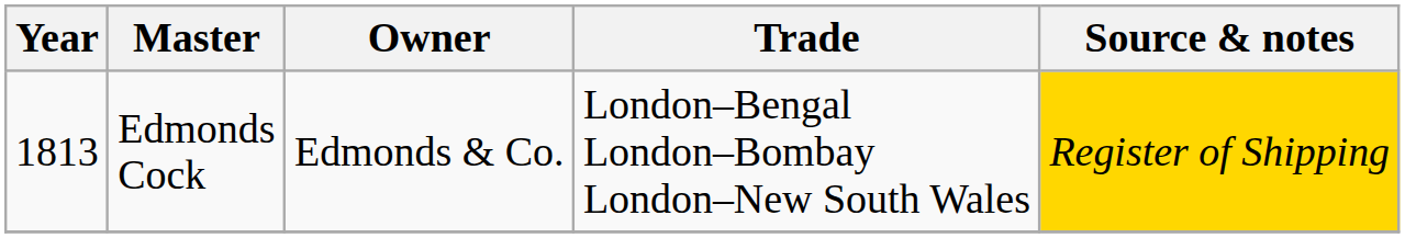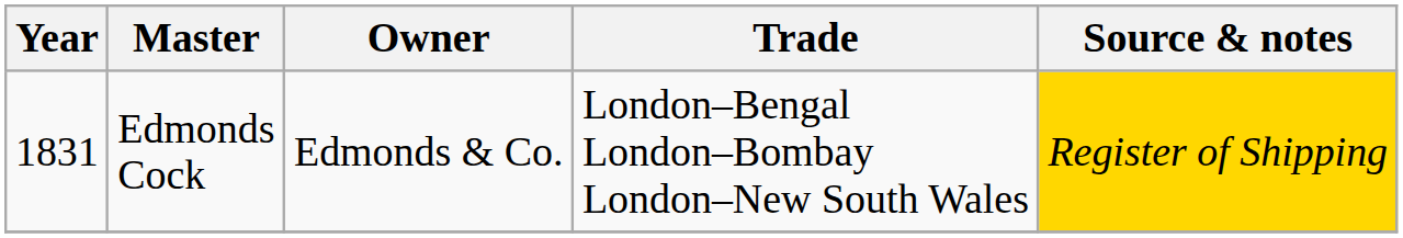 <table class="wikitable">
 <tr>
 <th>Year</th>
 <th>Master</th>
 <th>Owner</th>
 <th>Trade</th>
 <th>Source & notes</th>
 </tr>
 <tr>
-<td>1813</td>
+<td>1831</td>
 <td>Edmonds<br>Cock</td>
 <td>Edmonds & Co.</td>
 <td>London–Bengal<br>London–Bombay<br>London–New South Wales</td>
 <td style="background: gold;"><em>Register of Shipping</em></td>
 </tr>
 <tr>
 </tr>
 </table>
